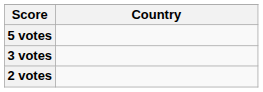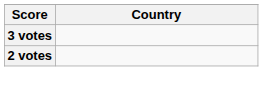 <table class="wikitable">
 <tr>
 </tr>
 <tr>
 <th scope="col" width="20%">Score</th>
 <th scope="col">Country</th>
-</tr>
-<tr>
-<th scope="row">5 votes</th>
-<td></td>
 </tr>
 <tr>
 <th scope="row">3 votes</th>
 <td></td>
 </tr>
 <tr>
 <th scope="row">2 votes</th>
 <td></td>
 </tr>
 </table>
